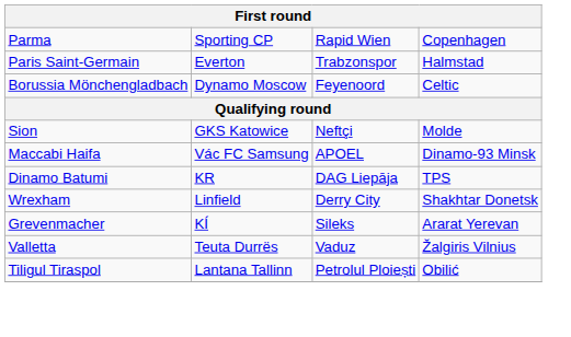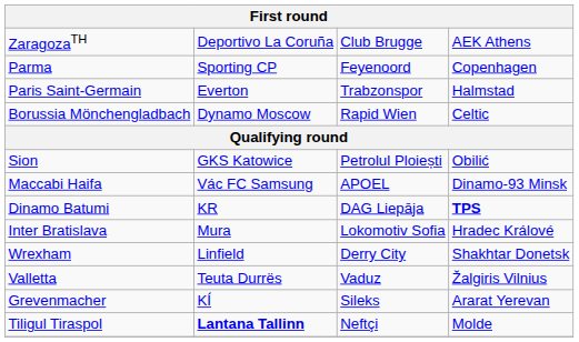 <table class="wikitable">
 <tr>
 <th colspan="4">First round</th>
 </tr>
 <tr>
+<td> <a href='#'>Zaragoza</a><sup>TH</sup></td>
+<td> <a href='#'>Deportivo La Coruña</a></td>
+<td> <a href='#'>Club Brugge</a></td>
+<td> <a href='#'>AEK Athens</a></td>
+</tr>
+<tr>
 <td> <a href='#'>Parma</a></td>
 <td> <a href='#'>Sporting CP</a></td>
-<td> <a href='#'>Rapid Wien</a></td>
+<td> <a href='#'>Feyenoord</a></td>
 <td> <a href='#'>Copenhagen</a></td>
 </tr>
 <tr>
 <td> <a href='#'>Paris Saint-Germain</a></td>
 <td> <a href='#'>Everton</a></td>
 <td> <a href='#'>Trabzonspor</a></td>
 <td> <a href='#'>Halmstad</a></td>
 </tr>
 <tr>
 <td> <a href='#'>Borussia Mönchengladbach</a></td>
 <td> <a href='#'>Dynamo Moscow</a></td>
-<td> <a href='#'>Feyenoord</a></td>
+<td> <a href='#'>Rapid Wien</a></td>
 <td> <a href='#'>Celtic</a></td>
 </tr>
 <tr>
 <th colspan="4">Qualifying round</th>
 </tr>
 <tr>
 <td> <a href='#'>Sion</a></td>
 <td> <a href='#'>GKS Katowice</a></td>
-<td> <a href='#'>Neftçi</a></td>
-<td> <a href='#'>Molde</a></td>
+<td> <a href='#'>Petrolul Ploiești</a></td>
+<td> <a href='#'>Obilić</a></td>
 </tr>
 <tr>
 <td> <a href='#'>Maccabi Haifa</a></td>
 <td> <a href='#'>Vác FC Samsung</a></td>
 <td> <a href='#'>APOEL</a></td>
 <td> <a href='#'>Dinamo-93 Minsk</a></td>
 </tr>
 <tr>
 <td> <a href='#'>Dinamo Batumi</a></td>
 <td> <a href='#'>KR</a></td>
 <td> <a href='#'>DAG Liepāja</a></td>
-<td> <a href='#'>TPS</a></td>
+<td><strong> <a href='#'>TPS</a></strong></td>
+</tr>
+<tr>
+<td> <a href='#'>Inter Bratislava</a></td>
+<td> <a href='#'>Mura</a></td>
+<td> <a href='#'>Lokomotiv Sofia</a></td>
+<td> <a href='#'>Hradec Králové</a></td>
 </tr>
 <tr>
 <td> <a href='#'>Wrexham</a></td>
 <td> <a href='#'>Linfield</a></td>
 <td> <a href='#'>Derry City</a></td>
 <td> <a href='#'>Shakhtar Donetsk</a></td>
 </tr>
 <tr>
+<td> <a href='#'>Valletta</a></td>
+<td> <a href='#'>Teuta Durrës</a></td>
+<td> <a href='#'>Vaduz</a></td>
+<td> <a href='#'>Žalgiris Vilnius</a></td>
+</tr>
+<tr>
 <td> <a href='#'>Grevenmacher</a></td>
 <td> <a href='#'>KÍ</a></td>
 <td> <a href='#'>Sileks</a></td>
 <td> <a href='#'>Ararat Yerevan</a></td>
 </tr>
 <tr>
-<td> <a href='#'>Valletta</a></td>
-<td> <a href='#'>Teuta Durrës</a></td>
-<td> <a href='#'>Vaduz</a></td>
-<td> <a href='#'>Žalgiris Vilnius</a></td>
-</tr>
-<tr>
 <td> <a href='#'>Tiligul Tiraspol</a></td>
-<td> <a href='#'>Lantana Tallinn</a></td>
-<td> <a href='#'>Petrolul Ploiești</a></td>
-<td> <a href='#'>Obilić</a></td>
+<td><strong> <a href='#'>Lantana Tallinn</a></strong></td>
+<td> <a href='#'>Neftçi</a></td>
+<td> <a href='#'>Molde</a></td>
 </tr>
 <tr>
 </tr>
 </table>
